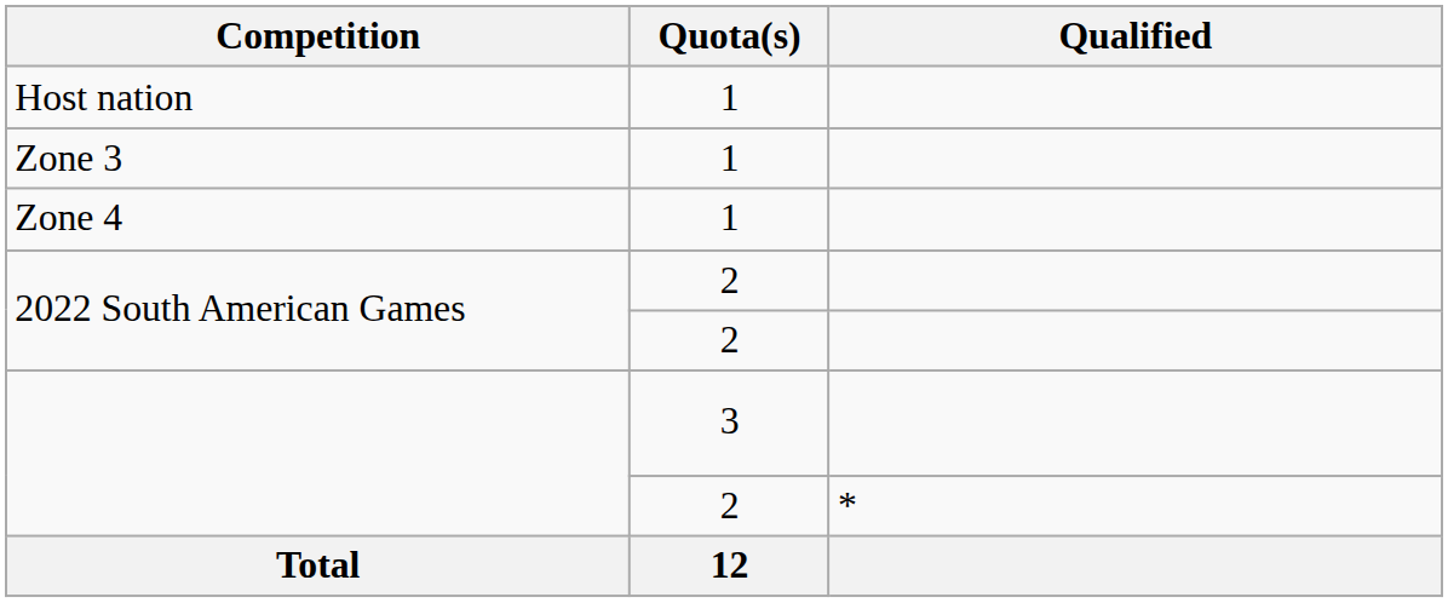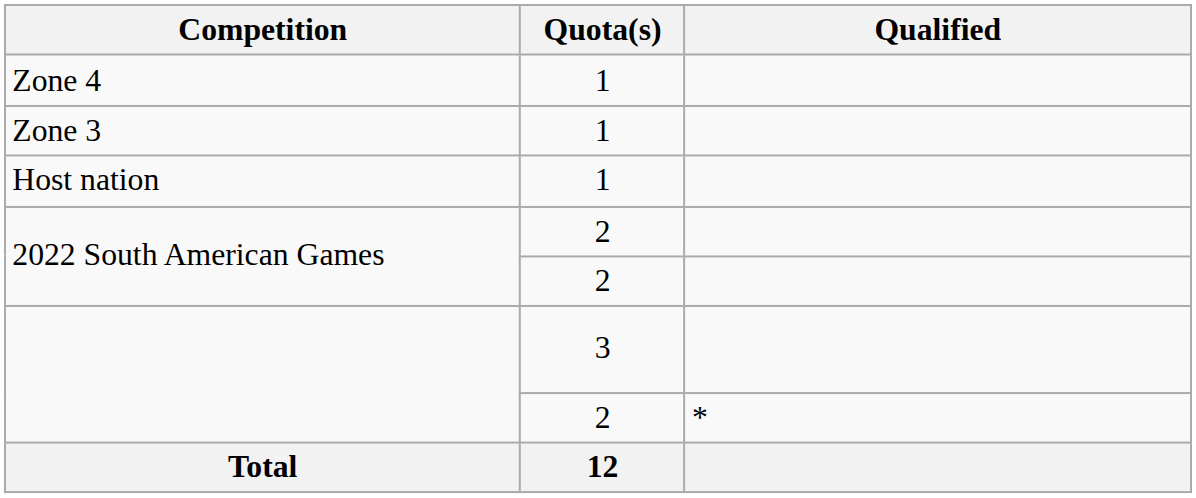 <table class = "wikitable" width=600>
 <tr>
 <th width=300>Competition</th>
 <th width=80>Quota(s)</th>
 <th width=300>Qualified</th>
 </tr>
 <tr>
-<td>Host nation</td>
+<td>Zone 4</td>
 <td align="center">1</td>
 <td></td>
 </tr>
 <tr>
 <td>Zone 3</td>
 <td align="center">1</td>
 <td></td>
 </tr>
 <tr>
-<td>Zone 4</td>
+<td>Host nation</td>
 <td align="center">1</td>
 <td></td>
 </tr>
 <tr>
 <td rowspan="2">2022 South American Games</td>
 <td align="center">2</td>
 <td><br></td>
 </tr>
 <tr>
 <td align="center">2</td>
 <td><br></td>
 </tr>
 <tr>
 <td rowspan="2"></td>
 <td align="center">3</td>
 <td><br><br></td>
 </tr>
 <tr>
 <td align="center">2</td>
 <td>*<br></td>
 </tr>
 <tr>
 <th>Total</th>
 <th>12</th>
 <th></th>
 </tr>
 </table>
